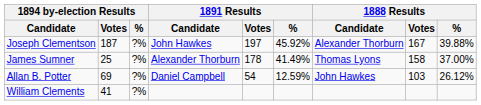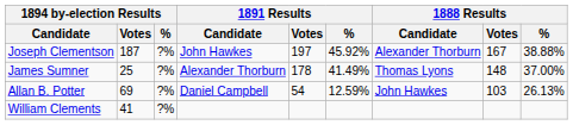 <table class="wikitable">
 <tr>
 <th colspan="3">1894 by-election Results</th>
 <th colspan="3"><a href='#'>1891</a> Results</th>
 <th colspan="3"><a href='#'>1888</a> Results</th>
 </tr>
 <tr>
 <th>Candidate</th>
 <th>Votes</th>
 <th>%</th>
 <th>Candidate</th>
 <th>Votes</th>
 <th>%</th>
 <th>Candidate</th>
 <th>Votes</th>
 <th>%</th>
 </tr>
 <tr>
 <td><a href='#'>Joseph Clementson</a></td>
 <td>187</td>
 <td>?%</td>
 <td><a href='#'>John Hawkes</a></td>
 <td>197</td>
 <td>45.92%</td>
 <td><a href='#'>Alexander Thorburn</a></td>
 <td>167</td>
-<td>39.88%</td>
+<td>38.88%</td>
 </tr>
 <tr>
 <td><a href='#'>James Sumner</a></td>
 <td>25</td>
 <td>?%</td>
 <td><a href='#'>Alexander Thorburn</a></td>
 <td>178</td>
 <td>41.49%</td>
 <td><a href='#'>Thomas Lyons</a></td>
-<td>158</td>
+<td>148</td>
 <td>37.00%</td>
 </tr>
 <tr>
 <td><a href='#'>Allan B. Potter</a></td>
 <td>69</td>
 <td>?%</td>
 <td><a href='#'>Daniel Campbell</a></td>
 <td>54</td>
 <td>12.59%</td>
 <td><a href='#'>John Hawkes</a></td>
 <td>103</td>
-<td>26.12%</td>
+<td>26.13%</td>
 </tr>
 <tr>
 <td><a href='#'>William Clements</a></td>
 <td>41</td>
 <td>?%</td>
 <td></td>
 <td></td>
 <td></td>
 <td></td>
 <td></td>
 <td></td>
 </tr>
 </table>
